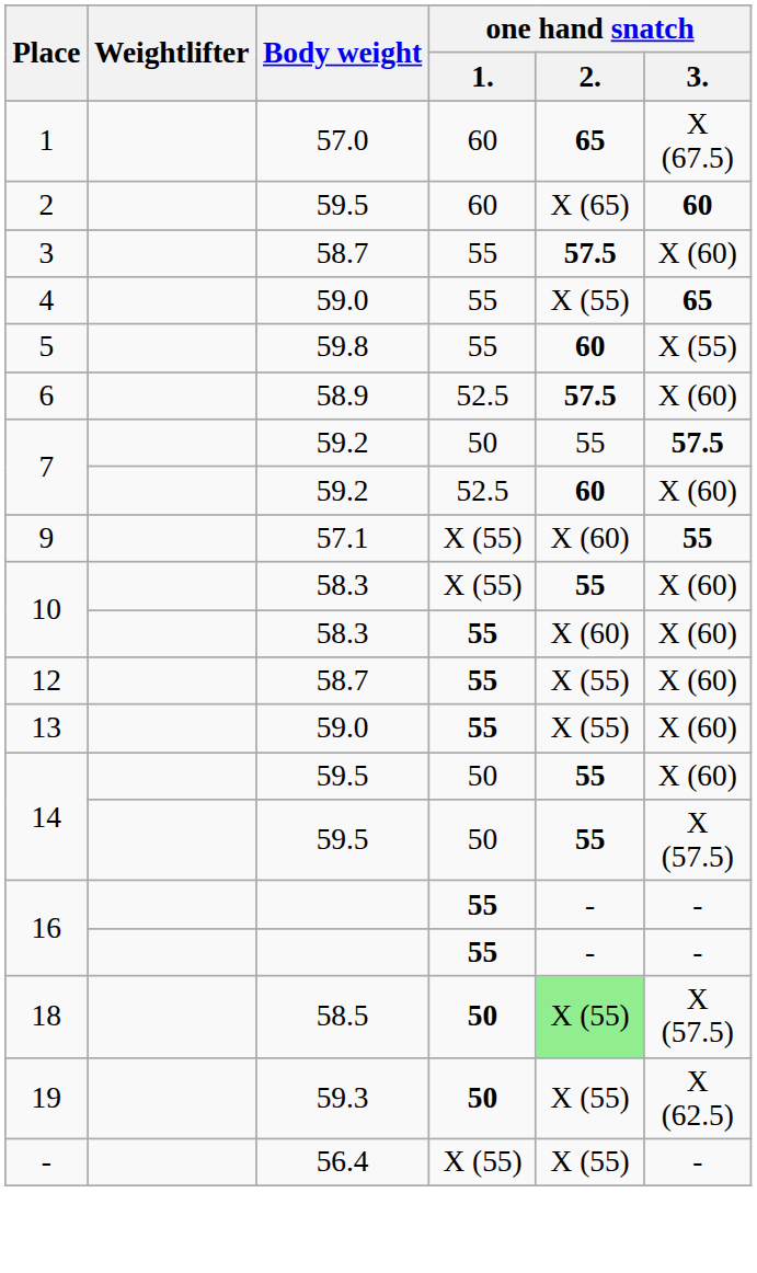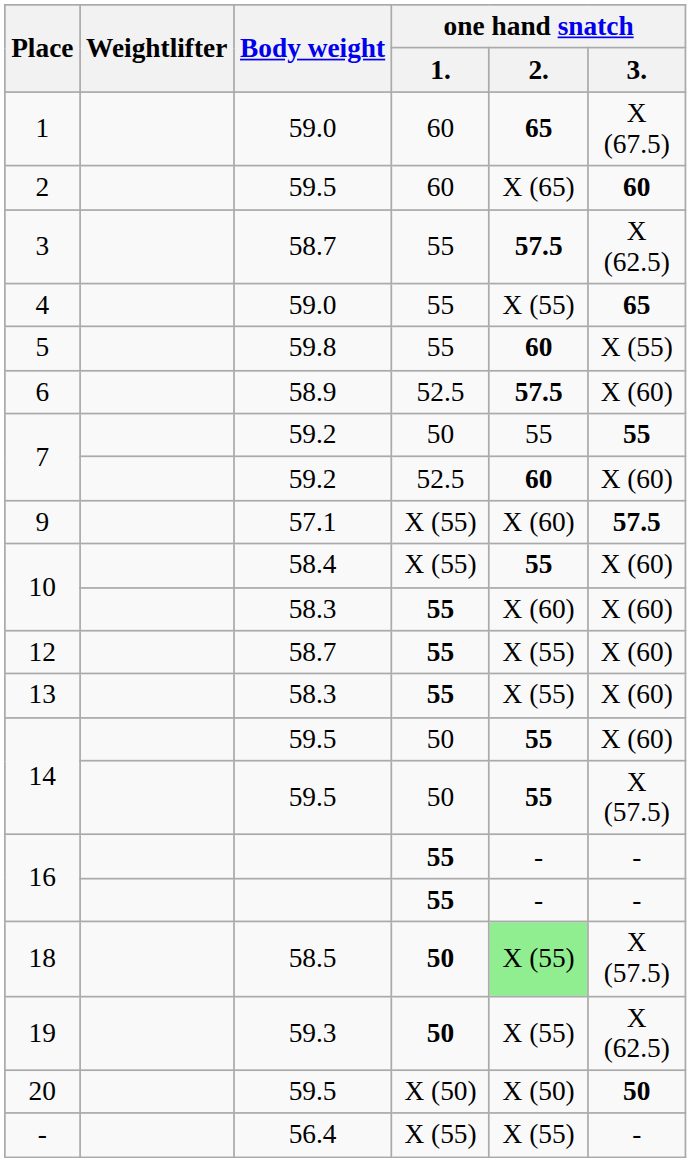 <table class=wikitable style="text-align:center">
 <tr>
 <th rowspan=2>Place</th>
 <th rowspan=2>Weightlifter</th>
 <th rowspan=2><a href='#'>Body weight</a></th>
 <th colspan=3>one hand <a href='#'>snatch</a></th>
 </tr>
 <tr>
 <th align=center width=50>1.</th>
 <th align=center width=50>2.</th>
 <th align=center width=50>3.</th>
 </tr>
 <tr>
 <td>1</td>
 <td align=left></td>
-<td>57.0</td>
+<td>59.0</td>
 <td>60</td>
 <td><strong>65</strong></td>
 <td>X (67.5)</td>
 </tr>
 <tr>
 <td>2</td>
 <td align=left></td>
 <td>59.5</td>
 <td>60</td>
 <td>X (65)</td>
 <td><strong>60</strong></td>
 </tr>
 <tr>
 <td>3</td>
 <td align=left></td>
 <td>58.7</td>
 <td>55</td>
 <td><strong>57.5</strong></td>
-<td>X (60)</td>
+<td>X (62.5)</td>
 </tr>
 <tr>
 <td>4</td>
 <td align=left></td>
 <td>59.0</td>
 <td>55</td>
 <td>X (55)</td>
 <td><strong>65</strong></td>
 </tr>
 <tr>
 <td>5</td>
 <td align=left></td>
 <td>59.8</td>
 <td>55</td>
 <td><strong>60</strong></td>
 <td>X (55)</td>
 </tr>
 <tr>
 <td>6</td>
 <td align=left></td>
 <td>58.9</td>
 <td>52.5</td>
 <td><strong>57.5</strong></td>
 <td>X (60)</td>
 </tr>
 <tr>
 <td rowspan=2>7</td>
 <td align=left></td>
 <td>59.2</td>
 <td>50</td>
 <td>55</td>
-<td><strong>57.5</strong></td>
+<td><strong>55</strong></td>
 </tr>
 <tr>
 <td align=left></td>
 <td>59.2</td>
 <td>52.5</td>
 <td><strong>60</strong></td>
 <td>X (60)</td>
 </tr>
 <tr>
 <td>9</td>
 <td align=left></td>
 <td>57.1</td>
 <td>X (55)</td>
 <td>X (60)</td>
-<td><strong>55</strong></td>
+<td><strong>57.5</strong></td>
 </tr>
 <tr>
 <td rowspan=2>10</td>
 <td align=left></td>
-<td>58.3</td>
+<td>58.4</td>
 <td>X (55)</td>
 <td><strong>55</strong></td>
 <td>X (60)</td>
 </tr>
 <tr>
 <td align=left></td>
 <td>58.3</td>
 <td><strong>55</strong></td>
 <td>X (60)</td>
 <td>X (60)</td>
 </tr>
 <tr>
 <td>12</td>
 <td align=left></td>
 <td>58.7</td>
 <td><strong>55</strong></td>
 <td>X (55)</td>
 <td>X (60)</td>
 </tr>
 <tr>
 <td>13</td>
 <td align=left></td>
-<td>59.0</td>
+<td>58.3</td>
 <td><strong>55</strong></td>
 <td>X (55)</td>
 <td>X (60)</td>
 </tr>
 <tr>
 <td rowspan=2>14</td>
 <td align=left></td>
 <td>59.5</td>
 <td>50</td>
 <td><strong>55</strong></td>
 <td>X (60)</td>
 </tr>
 <tr>
 <td align=left></td>
 <td>59.5</td>
 <td>50</td>
 <td><strong>55</strong></td>
 <td>X (57.5)</td>
 </tr>
 <tr>
 <td rowspan=2>16</td>
 <td align=left></td>
 <td></td>
 <td><strong>55</strong></td>
 <td>-</td>
 <td>-</td>
 </tr>
 <tr>
 <td align=left></td>
 <td></td>
 <td><strong>55</strong></td>
 <td>-</td>
 <td>-</td>
 </tr>
 <tr>
 <td>18</td>
 <td align=left></td>
 <td>58.5</td>
 <td><strong>50</strong></td>
 <td style="background: lightgreen;">X (55)</td>
 <td>X (57.5)</td>
 </tr>
 <tr>
 <td>19</td>
 <td align=left></td>
 <td>59.3</td>
 <td><strong>50</strong></td>
 <td>X (55)</td>
 <td>X (62.5)</td>
 </tr>
 <tr>
+<td>20</td>
+<td align=left></td>
+<td>59.5</td>
+<td>X (50)</td>
+<td>X (50)</td>
+<td><strong>50</strong></td>
+</tr>
+<tr>
 <td>-</td>
 <td align=left></td>
 <td>56.4</td>
 <td>X (55)</td>
 <td>X (55)</td>
 <td>-</td>
 </tr>
 </table>
